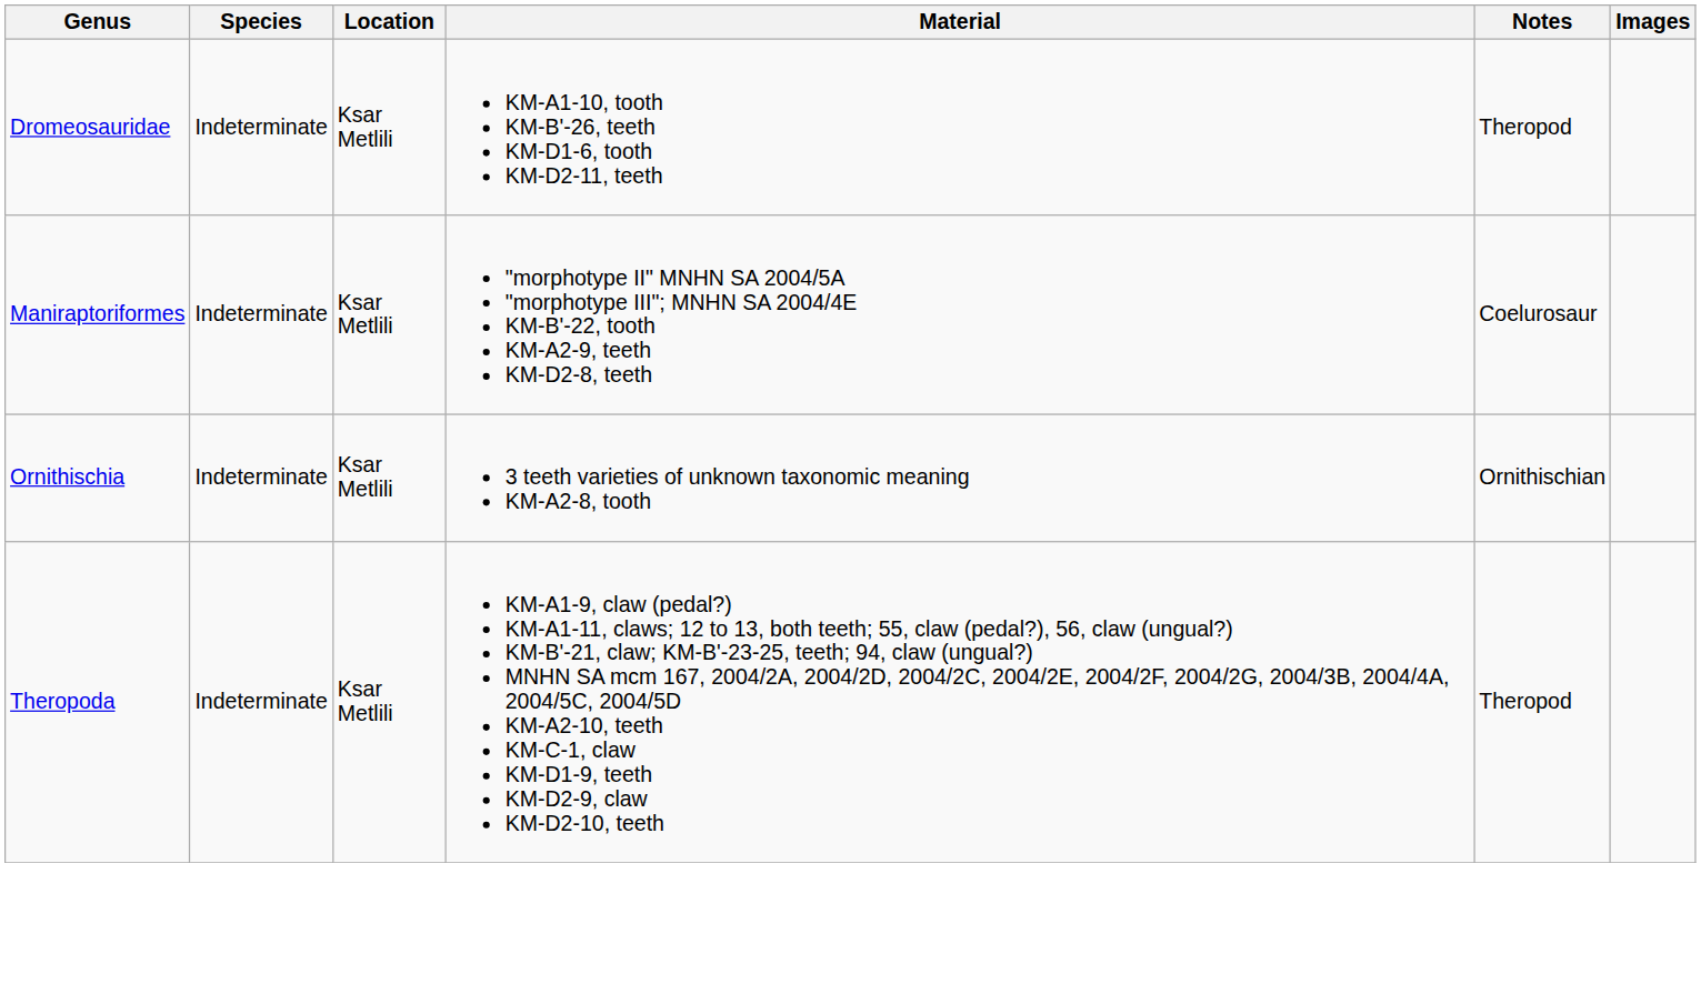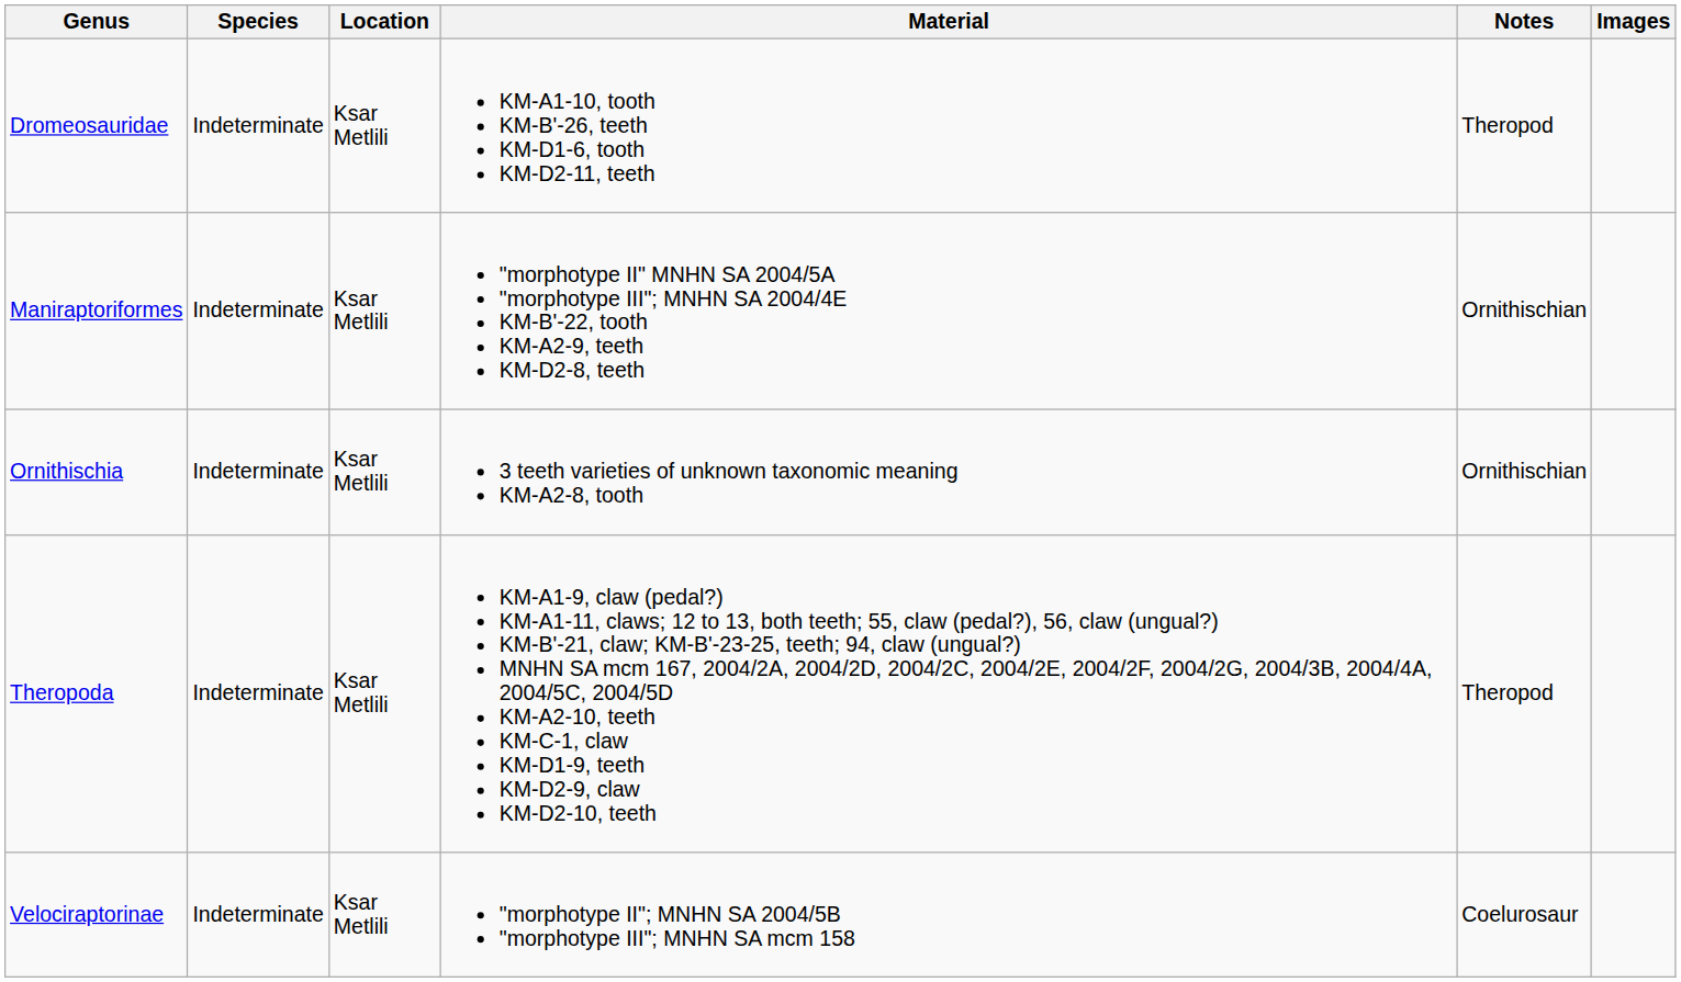 <table class="wikitable" align="center">
 <tr>
 <th>Genus</th>
 <th>Species</th>
 <th>Location</th>
 <th>Material</th>
 <th>Notes</th>
 <th>Images</th>
 </tr>
 <tr>
 <td><a href='#'>Dromeosauridae</a></td>
 <td>Indeterminate</td>
 <td>Ksar Metlili</td>
 <td><br><ul><li>KM-A1-10, tooth</li><li>KM-B'-26, teeth</li><li>KM-D1-6, tooth</li><li>KM-D2-11, teeth</li></ul></td>
 <td>Theropod</td>
 <td></td>
 </tr>
 <tr>
 <td><a href='#'>Maniraptoriformes</a></td>
 <td>Indeterminate</td>
 <td>Ksar Metlili</td>
 <td><br><ul><li>"morphotype II" MNHN SA 2004/5A</li><li>"morphotype III"; MNHN SA 2004/4E</li><li>KM-B'-22, tooth</li><li>KM-A2-9, teeth</li><li>KM-D2-8, teeth</li></ul></td>
-<td>Coelurosaur</td>
+<td>Ornithischian</td>
 <td></td>
 </tr>
 <tr>
 <td><a href='#'>Ornithischia</a></td>
 <td>Indeterminate</td>
 <td>Ksar Metlili</td>
 <td><br><ul><li>3 teeth varieties of unknown taxonomic meaning</li><li>KM-A2-8, tooth</li></ul></td>
 <td>Ornithischian</td>
 <td></td>
 </tr>
 <tr>
 <td><a href='#'>Theropoda</a></td>
 <td>Indeterminate</td>
 <td>Ksar Metlili</td>
 <td><br><ul><li>KM-A1-9, claw (pedal?)</li><li>KM-A1-11, claws; 12 to 13, both teeth; 55, claw (pedal?), 56, claw (ungual?)</li><li>KM-B'-21, claw; KM-B'-23-25, teeth; 94, claw (ungual?)</li><li>MNHN SA mcm 167, 2004/2A, 2004/2D, 2004/2C, 2004/2E, 2004/2F, 2004/2G, 2004/3B, 2004/4A, 2004/5C, 2004/5D</li><li>KM-A2-10, teeth</li><li>KM-C-1, claw</li><li>KM-D1-9, teeth</li><li>KM-D2-9, claw</li><li>KM-D2-10, teeth</li></ul></td>
 <td>Theropod</td>
 <td></td>
 </tr>
+<tr>
+<td><a href='#'>Velociraptorinae</a></td>
+<td>Indeterminate</td>
+<td>Ksar Metlili</td>
+<td><br><ul><li>"morphotype II"; MNHN SA 2004/5B</li><li>"morphotype III"; MNHN SA mcm 158</li></ul></td>
+<td>Coelurosaur</td>
+<td></td>
+</tr>
 </table>
